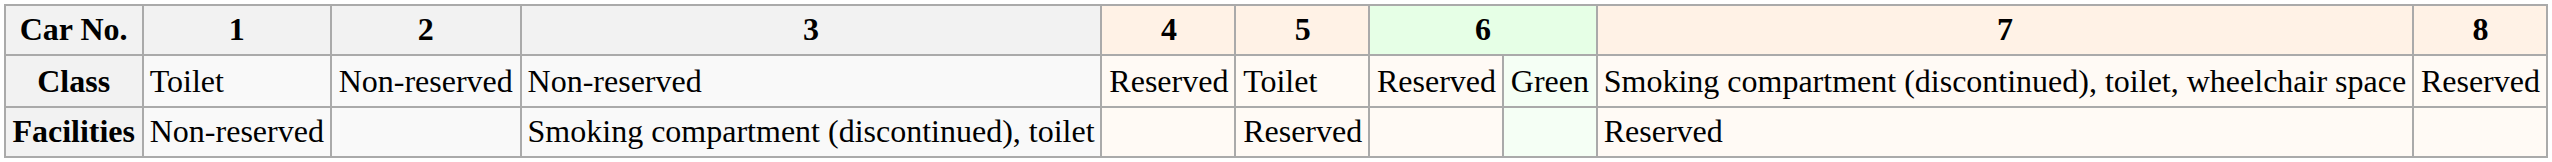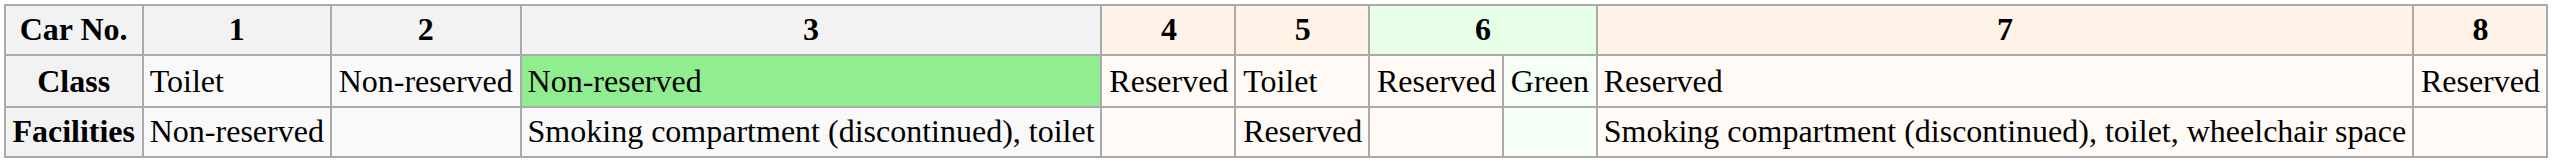 <table class="wikitable">
 <tr>
 <th>Car No.</th>
 <th>1</th>
 <th>2</th>
 <th>3</th>
 <th style="background: #FFF2E6">4</th>
 <th style="background: #FFF2E6">5</th>
 <th colspan=2 style="background: #E6FFE6">6</th>
 <th style="background: #FFF2E6">7</th>
 <th style="background: #FFF2E6">8</th>
 </tr>
 <tr>
 <th>Class</th>
 <td>Toilet</td>
 <td>Non-reserved</td>
-<td>Non-reserved</td>
+<td style="background: lightgreen;">Non-reserved</td>
 <td style="background: #FFFAF5">Reserved</td>
 <td style="background: #FFFAF5">Toilet</td>
 <td style="background: #FFFAF5">Reserved</td>
 <td style="background: #F5FFF5">Green</td>
-<td style="background: #FFFAF5">Smoking compartment (discontinued), toilet, wheelchair space</td>
+<td style="background: #FFFAF5">Reserved</td>
 <td style="background: #FFFAF5">Reserved</td>
 </tr>
 <tr>
 <th>Facilities</th>
 <td>Non-reserved</td>
 <td> </td>
 <td>Smoking compartment (discontinued), toilet</td>
 <td style="background: #FFFAF5"> </td>
 <td style="background: #FFFAF5">Reserved</td>
 <td style="background: #FFFAF5"> </td>
 <td style="background: #F5FFF5"> </td>
-<td style="background: #FFFAF5">Reserved</td>
+<td style="background: #FFFAF5">Smoking compartment (discontinued), toilet, wheelchair space</td>
 <td style="background: #FFFAF5"> </td>
 </tr>
 </table>
